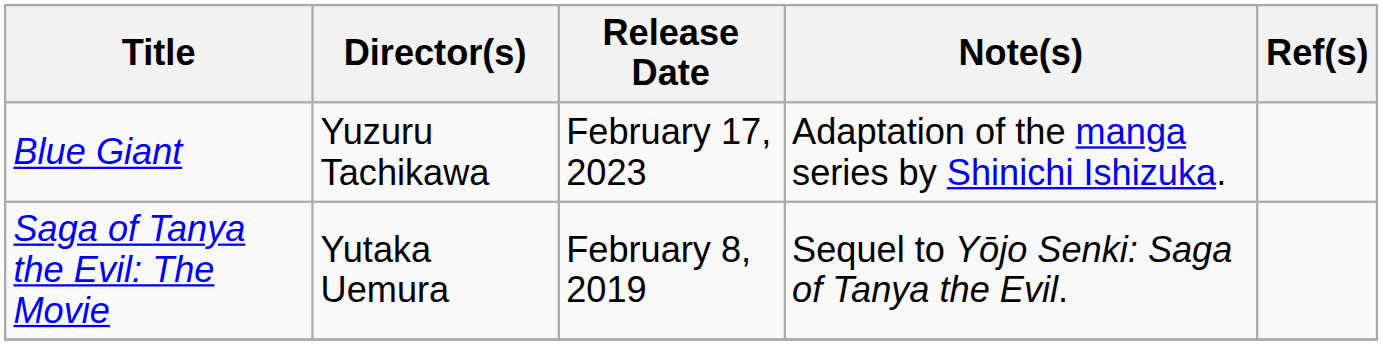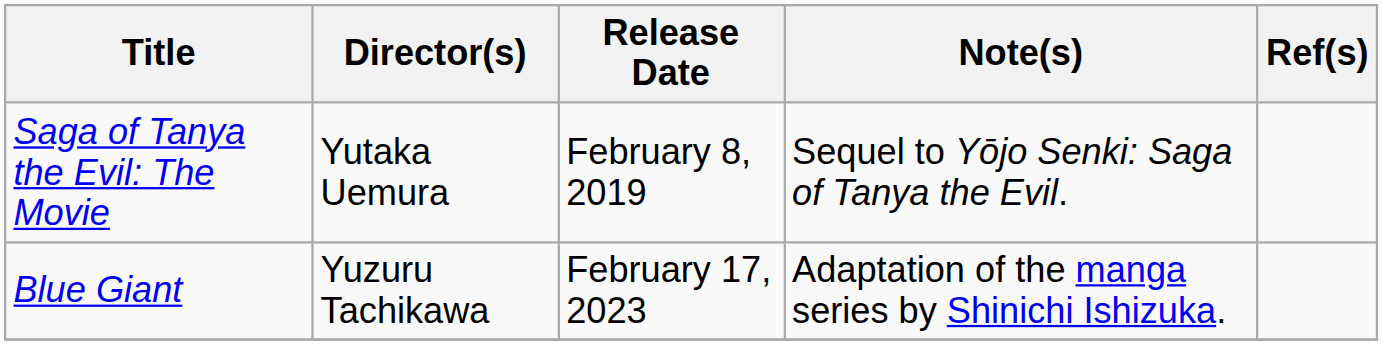 <table class="wikitable sortable">
 <tr>
 <th scope="col">Title</th>
 <th scope="col">Director(s)</th>
 <th scope="col">Release Date</th>
 <th scope="col" class="unsortable">Note(s)</th>
 <th scope="col" class="unsortable">Ref(s)</th>
 </tr>
 <tr>
+<td><em><a href='#'>Saga of Tanya the Evil: The Movie</a></em></td>
+<td>Yutaka Uemura</td>
+<td>February 8, 2019</td>
+<td>Sequel to <em>Yōjo Senki: Saga of Tanya the Evil</em>.</td>
+<td style="text-align:center"></td>
+</tr>
+<tr>
 <td><em><a href='#'>Blue Giant</a></em></td>
 <td>Yuzuru Tachikawa</td>
 <td>February 17, 2023</td>
 <td>Adaptation of the <a href='#'>manga</a> series by <a href='#'>Shinichi Ishizuka</a>.</td>
 <td style="text-align:center"></td>
 </tr>
 <tr>
-<td><em><a href='#'>Saga of Tanya the Evil: The Movie</a></em></td>
-<td>Yutaka Uemura</td>
-<td>February 8, 2019</td>
-<td>Sequel to <em>Yōjo Senki: Saga of Tanya the Evil</em>.</td>
-<td style="text-align:center"></td>
-</tr>
-<tr>
 </tr>
 </table>
